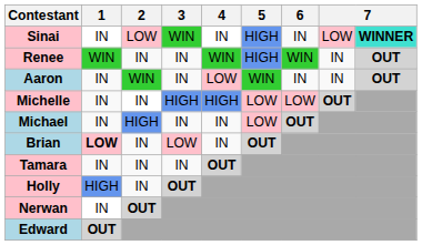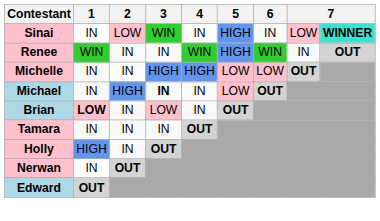 <table class="wikitable" align style="text-align:center">
 <tr>
 <th>Contestant</th>
 <th>1</th>
 <th>2</th>
 <th>3</th>
 <th>4</th>
 <th>5</th>
 <th>6</th>
 <th colspan=2>7</th>
 </tr>
 <tr>
 <td style="background:pink"><strong>Sinai</strong></td>
 <td style="background:white;">IN</td>
 <td style="background:pink;">LOW</td>
 <td style="background:limegreen;">WIN</td>
 <td style="background:white;">IN</td>
 <td style="background:cornflowerblue;">HIGH</td>
 <td>IN</td>
 <td style="background:pink;">LOW</td>
 <td style="background:turquoise;"><strong>WINNER</strong></td>
 </tr>
 <tr>
 <td style="background:pink"><strong>Renee</strong></td>
 <td style="background:limegreen;">WIN</td>
 <td>IN</td>
 <td>IN</td>
 <td style="background:limegreen;">WIN</td>
 <td style="background:cornflowerblue;">HIGH</td>
 <td style="background:limegreen;">WIN</td>
 <td>IN</td>
 <td style="background:lightgrey;"><strong>OUT</strong></td>
 </tr>
 <tr>
-<td style="background:lightblue"><strong>Aaron</strong></td>
-<td>IN</td>
-<td style="background:limegreen;">WIN</td>
-<td>IN</td>
-<td style="background:pink;">LOW</td>
-<td style="background:limegreen;">WIN</td>
-<td>IN</td>
-<td>IN</td>
-<td style="background:lightgrey;"><strong>OUT</strong></td>
-</tr>
-<tr>
 <td style="background:pink"><strong>Michelle</strong></td>
 <td>IN</td>
 <td style="background:white;">IN</td>
 <td style="background:cornflowerblue;">HIGH</td>
 <td style="background:cornflowerblue;">HIGH</td>
 <td style="background:pink;">LOW</td>
 <td style="background:pink;">LOW</td>
 <td style="background:lightgrey;"><strong>OUT</strong></td>
 <td colspan="1" style="background:darkgrey;"></td>
 </tr>
 <tr>
 <td style="background:lightblue"><strong>Michael</strong></td>
 <td>IN</td>
 <td style="background:cornflowerblue;">HIGH</td>
-<td>IN</td>
+<td><strong>IN</strong></td>
 <td>IN</td>
 <td style="background:pink;">LOW</td>
 <td style="background:lightgrey;"><strong>OUT</strong></td>
 <td colspan="2" style="background:darkgrey;"></td>
 </tr>
 <tr>
 <td style="background:lightblue"><strong>Brian</strong></td>
 <td style="background:pink;"><strong>LOW</strong></td>
 <td>IN</td>
 <td style="background:pink;">LOW</td>
 <td>IN</td>
 <td style="background:lightgrey;"><strong>OUT</strong></td>
 <td colspan="3" style="background:darkgrey;"></td>
 </tr>
 <tr>
 <td style="background:pink"><strong>Tamara</strong></td>
 <td>IN</td>
 <td>IN</td>
 <td>IN</td>
 <td style="background:lightgrey;"><strong>OUT</strong></td>
 <td colspan="4" style="background:darkgrey;"></td>
 </tr>
 <tr>
 <td style="background:pink"><strong>Holly</strong></td>
 <td style="background:cornflowerblue;">HIGH</td>
 <td>IN</td>
 <td style="background:lightgrey;"><strong>OUT</strong></td>
 <td colspan="5" style="background:darkgrey;"></td>
 </tr>
 <tr>
 <td style="background:pink"><strong>Nerwan</strong></td>
 <td style="background:white;">IN</td>
 <td style="background:lightgray;"><strong>OUT</strong></td>
 <td colspan="6" style="background:darkgrey;"></td>
 </tr>
 <tr>
 <td style="background:lightblue"><strong>Edward</strong></td>
 <td style="background:lightgrey;"><strong>OUT</strong></td>
 <td colspan="7" style="background:darkgrey;"></td>
 </tr>
 </table>
